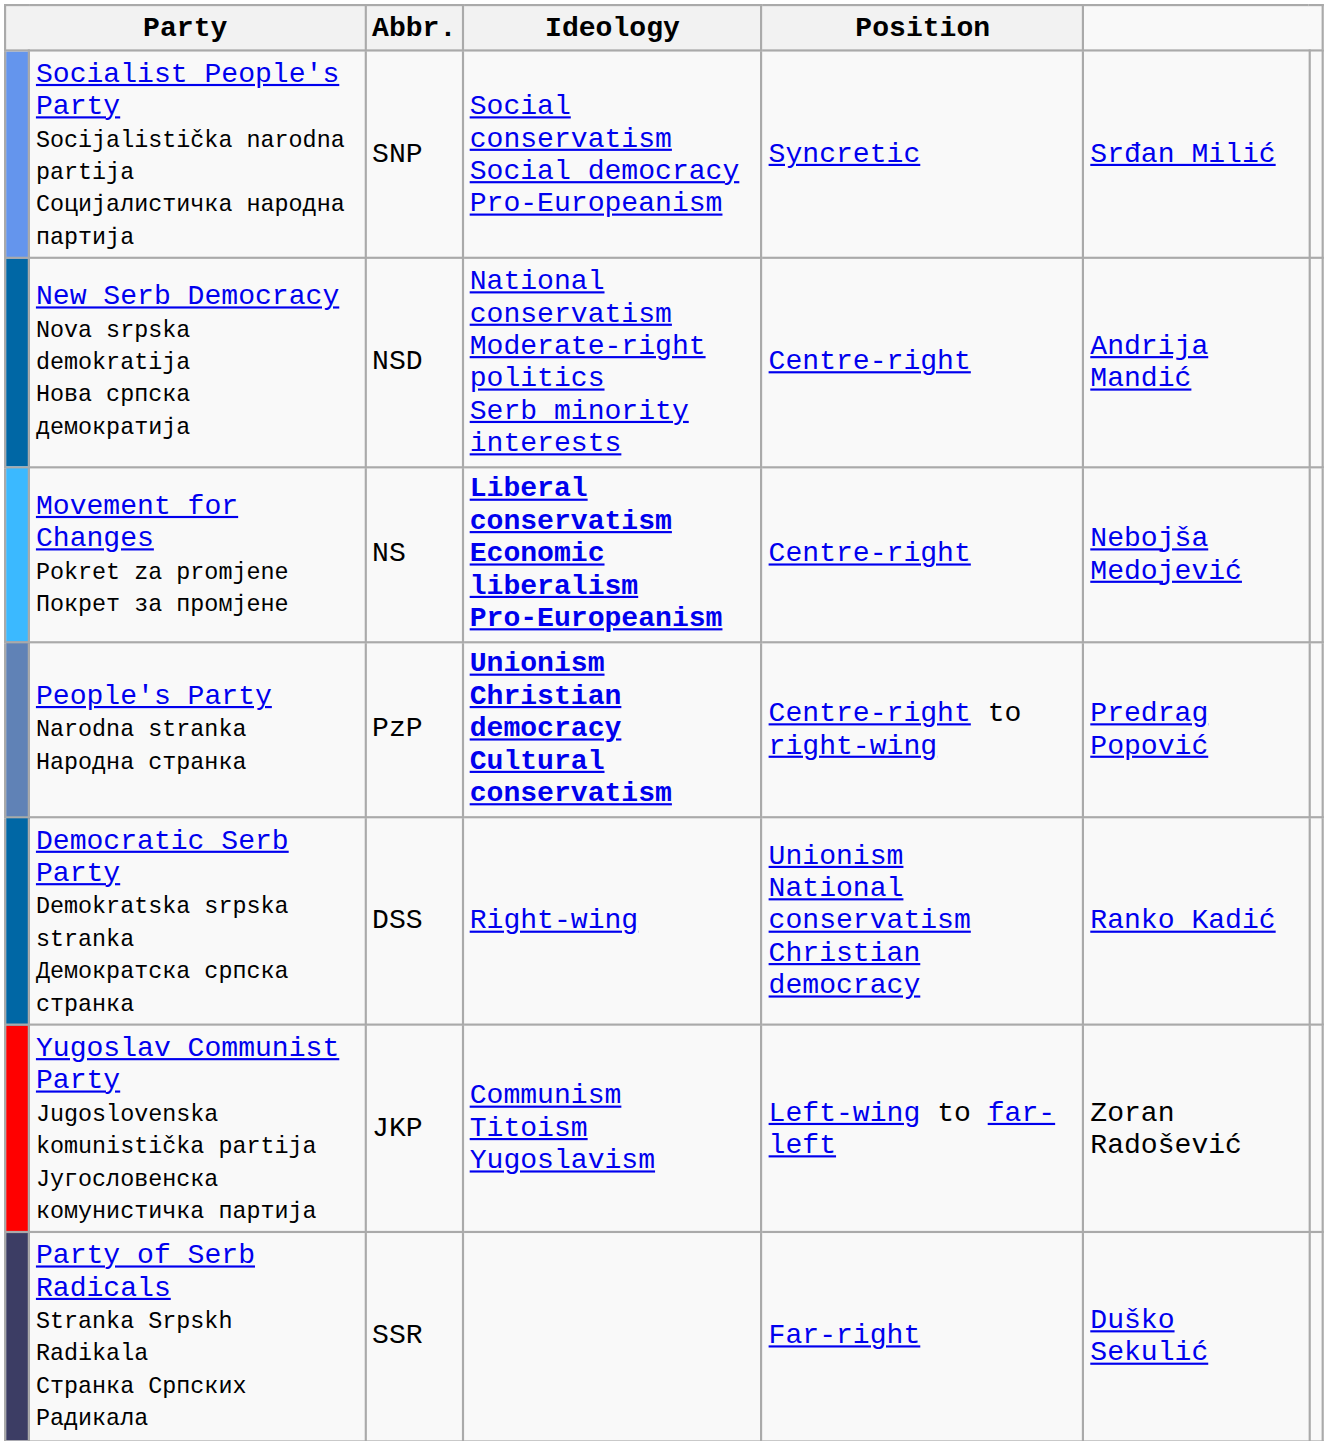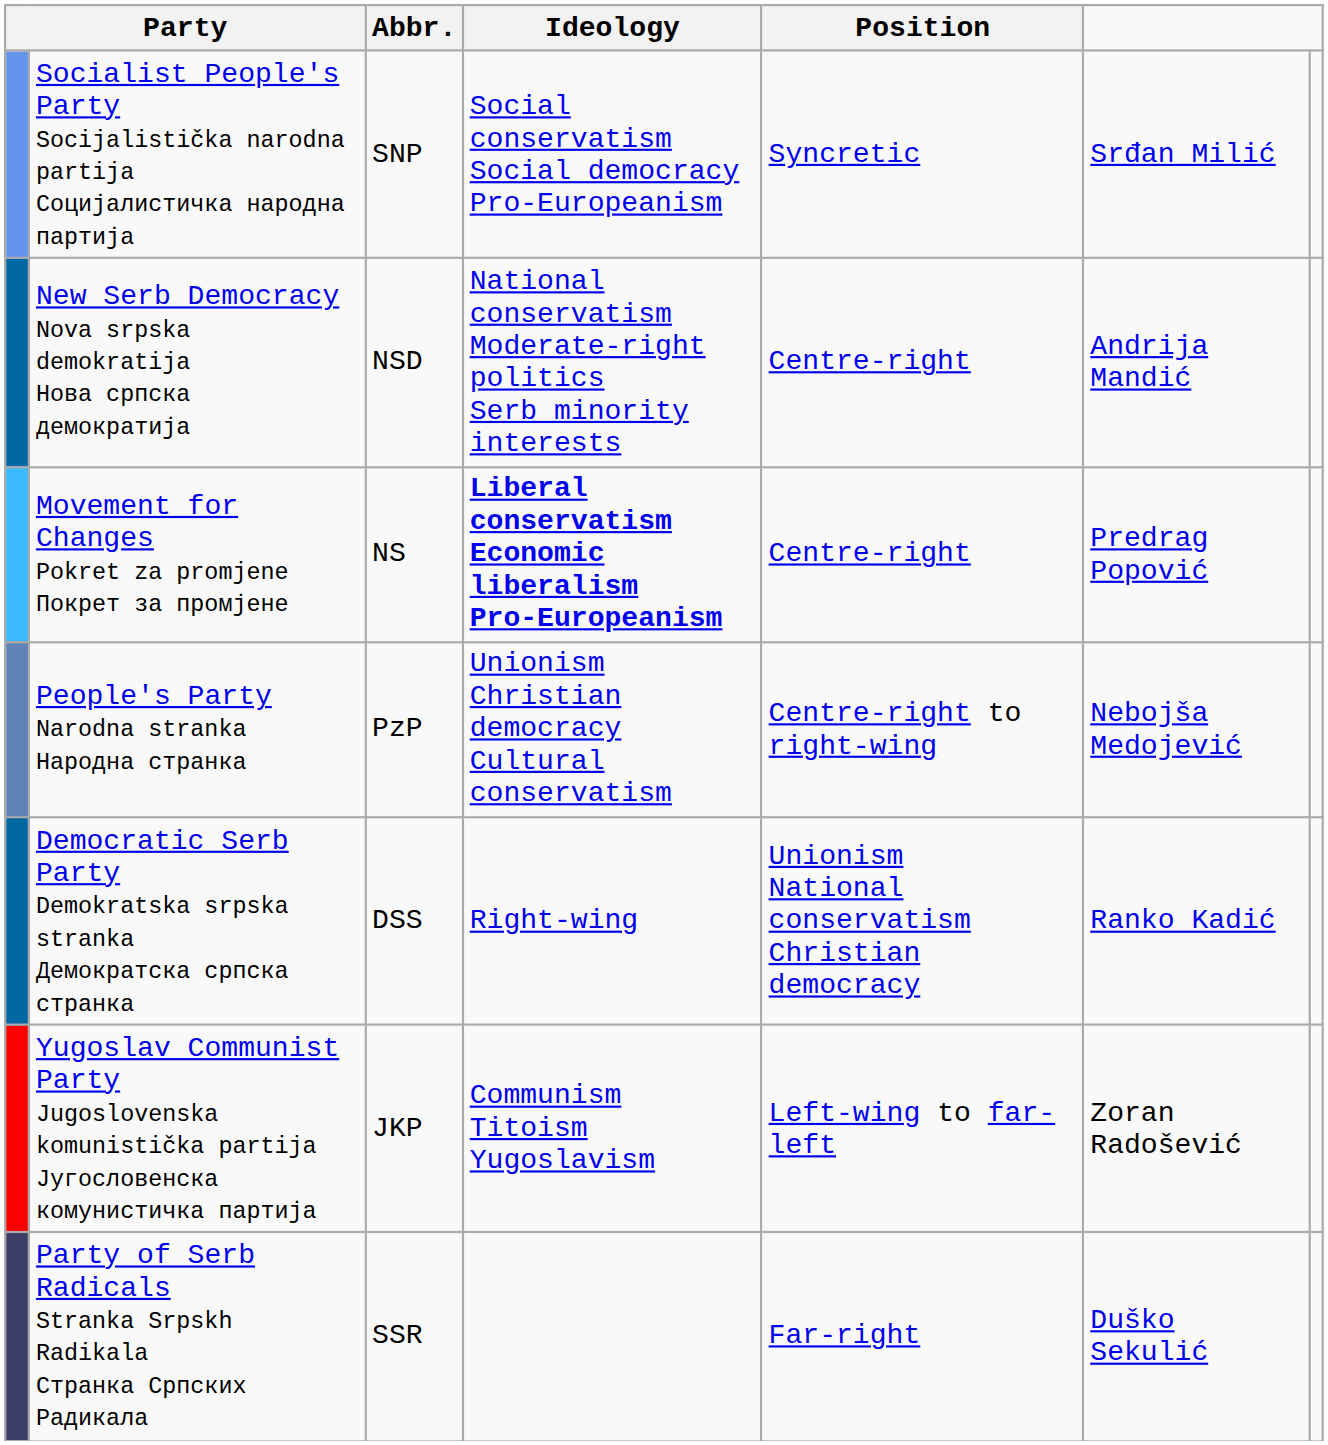 <table class="wikitable">
 <tr>
 <th colspan=2>Party</th>
 <th>Abbr.</th>
 <th>Ideology</th>
 <th>Position</th>
 </tr>
 <tr>
 <th style="width:5px; background:cornflowerblue;"></th>
 <td><a href='#'>Socialist People's Party</a><br><small>Socijalistička narodna partija<br>Социјалистичка народна партија</small></td>
 <td>SNP</td>
 <td><a href='#'>Social conservatism</a><br><a href='#'>Social democracy</a><br><a href='#'>Pro-Europeanism</a></td>
 <td><a href='#'>Syncretic</a></td>
 <td><a href='#'>Srđan Milić</a></td>
 <td></td>
 </tr>
 <tr>
 <th style="background-color:#0067A5;"></th>
 <td><a href='#'>New Serb Democracy</a><br><small>Nova srpska demokratija<br>Нова српска демократија</small></td>
 <td>NSD</td>
 <td><a href='#'>National conservatism</a><br><a href='#'>Moderate-right politics</a><br><a href='#'>Serb minority interests</a></td>
 <td><a href='#'>Centre-right</a></td>
 <td><a href='#'>Andrija Mandić</a></td>
 <td></td>
 </tr>
 <tr>
 <th style="background-color:#3BB9FF;"></th>
 <td><a href='#'>Movement for Changes</a><br><small>Pokret za promjene<br>Покрет за промјене</small></td>
 <td>NS</td>
 <td><strong><a href='#'>Liberal conservatism</a><br><a href='#'>Economic liberalism</a><br><a href='#'>Pro-Europeanism</a></strong></td>
 <td><a href='#'>Centre-right</a></td>
-<td><a href='#'>Nebojša Medojević</a></td>
+<td><a href='#'>Predrag Popović</a></td>
 <td></td>
 </tr>
 <tr>
 <th style="background:#6082B6;"></th>
 <td><a href='#'>People's Party</a><br><small>Narodna stranka<br>Народна странка</small></td>
 <td>PzP</td>
-<td><strong><a href='#'>Unionism</a><br><a href='#'>Christian democracy</a><br><a href='#'>Cultural conservatism</a></strong></td>
+<td><a href='#'>Unionism</a><br><a href='#'>Christian democracy</a><br><a href='#'>Cultural conservatism</a></td>
 <td><a href='#'>Centre-right</a> to <a href='#'>right-wing</a></td>
-<td><a href='#'>Predrag Popović</a></td>
+<td><a href='#'>Nebojša Medojević</a></td>
 <td></td>
 </tr>
 <tr>
 <th style="background:#0067A5;"></th>
 <td><a href='#'>Democratic Serb Party</a><br><small>Demokratska srpska stranka<br>Демократска српска странка</small></td>
 <td>DSS</td>
 <td><a href='#'>Right-wing</a></td>
 <td><a href='#'>Unionism</a><br><a href='#'>National conservatism</a><br><a href='#'>Christian democracy</a></td>
 <td><a href='#'>Ranko Kadić</a></td>
 <td></td>
 </tr>
 <tr>
 <th style="background-color:red;"></th>
 <td><a href='#'>Yugoslav Communist Party</a><br><small>Jugoslovenska komunistička partija<br>Југословенска комунистичка партија</small></td>
 <td>JKP</td>
 <td><a href='#'>Communism</a><br><a href='#'>Titoism</a><br><a href='#'>Yugoslavism</a></td>
 <td><a href='#'>Left-wing</a> to <a href='#'>far-left</a></td>
 <td>Zoran Radošević</td>
 <td></td>
 </tr>
 <tr>
 <th style="background:#3c3d64;"></th>
 <td><a href='#'>Party of Serb Radicals</a><br><small>Stranka Srpskh Radikala<br>Странка Српских Радикала</small></td>
 <td>SSR</td>
 <td></td>
 <td><a href='#'>Far-right</a></td>
 <td><a href='#'>Duško Sekulić</a></td>
 <td></td>
 </tr>
 </table>
